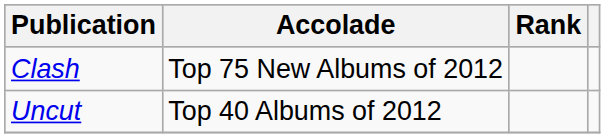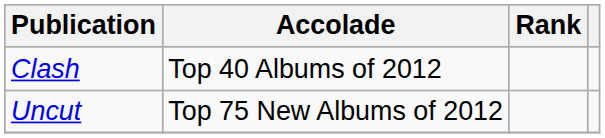 <table class="wikitable sortable">
 <tr>
 <th>Publication</th>
 <th>Accolade</th>
 <th>Rank</th>
 <th class="unsortable"></th>
 </tr>
 <tr>
 <td><em><a href='#'>Clash</a></em></td>
-<td>Top 75 New Albums of 2012</td>
+<td>Top 40 Albums of 2012</td>
 <td></td>
 <td></td>
 </tr>
 <tr>
 <td><em><a href='#'>Uncut</a></em></td>
-<td>Top 40 Albums of 2012</td>
+<td>Top 75 New Albums of 2012</td>
 <td></td>
 <td></td>
 </tr>
 <tr>
 </tr>
 </table>
